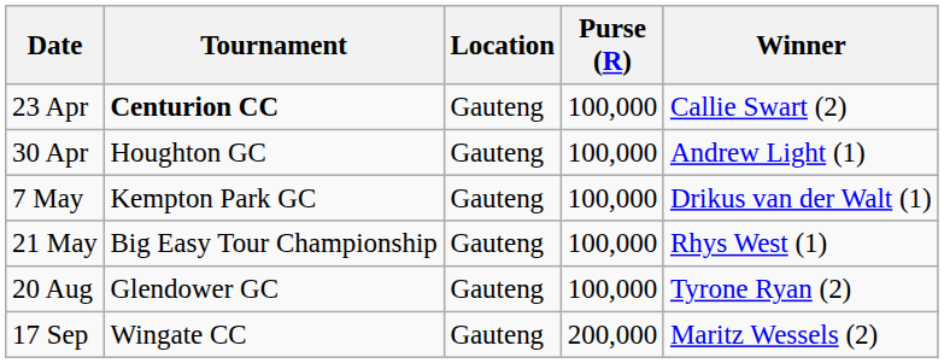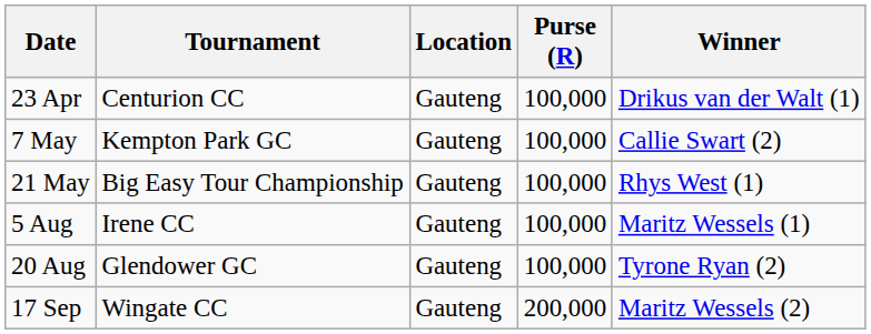 <table class="wikitable" style="font-size:95%;">
 <tr>
 <th>Date</th>
 <th>Tournament</th>
 <th>Location</th>
 <th>Purse<br>(<a href='#'>R</a>)</th>
 <th>Winner</th>
 </tr>
 <tr>
 <td>23 Apr</td>
-<td><strong>Centurion CC</strong></td>
+<td>Centurion CC</td>
 <td>Gauteng</td>
 <td align=right>100,000</td>
-<td> <a href='#'>Callie Swart</a> (2)</td>
-</tr>
-<tr>
-<td>30 Apr</td>
-<td>Houghton GC</td>
-<td>Gauteng</td>
-<td align=right>100,000</td>
-<td> <a href='#'>Andrew Light</a> (1)</td>
+<td> <a href='#'>Drikus van der Walt</a> (1)</td>
 </tr>
 <tr>
 <td>7 May</td>
 <td>Kempton Park GC</td>
 <td>Gauteng</td>
 <td align=right>100,000</td>
-<td> <a href='#'>Drikus van der Walt</a> (1)</td>
+<td> <a href='#'>Callie Swart</a> (2)</td>
 </tr>
 <tr>
 <td>21 May</td>
 <td>Big Easy Tour Championship</td>
 <td>Gauteng</td>
 <td align=right>100,000</td>
 <td> <a href='#'>Rhys West</a> (1)</td>
+</tr>
+<tr>
+<td>5 Aug</td>
+<td>Irene CC</td>
+<td>Gauteng</td>
+<td align=right>100,000</td>
+<td> <a href='#'>Maritz Wessels</a> (1)</td>
 </tr>
 <tr>
 <td>20 Aug</td>
 <td>Glendower GC</td>
 <td>Gauteng</td>
 <td align=right>100,000</td>
 <td> <a href='#'>Tyrone Ryan</a> (2)</td>
 </tr>
 <tr>
 <td>17 Sep</td>
 <td>Wingate CC</td>
 <td>Gauteng</td>
 <td align=right>200,000</td>
 <td> <a href='#'>Maritz Wessels</a> (2)</td>
 </tr>
 </table>
